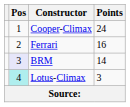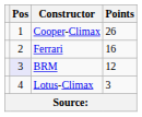 <table class="wikitable" style="font-size: 95%;">
 <tr>
 <th></th>
 <th>Pos</th>
 <th>Constructor</th>
 <th>Points</th>
 </tr>
 <tr>
 <td align="left"></td>
 <td align="center">1</td>
 <td> <a href='#'>Cooper</a>-<a href='#'>Climax</a></td>
-<td align="left">24</td>
+<td align="left">26</td>
 </tr>
 <tr>
 <td align="left"></td>
 <td align="center">2</td>
 <td> <a href='#'>Ferrari</a></td>
 <td align="left">16</td>
 </tr>
 <tr>
 <td align="left"></td>
 <td align="center" style="background: lavender;">3</td>
 <td> <a href='#'>BRM</a></td>
-<td align="left">14</td>
+<td align="left">12</td>
 </tr>
 <tr>
 <td align="left"></td>
-<td align="center" style="background: paleturquoise;">4</td>
+<td align="center">4</td>
 <td> <a href='#'>Lotus</a>-<a href='#'>Climax</a></td>
 <td align="left">3</td>
 </tr>
 <tr>
 <th colspan=4>Source: </th>
 </tr>
 </table>
